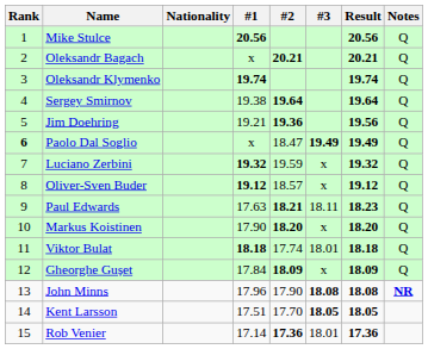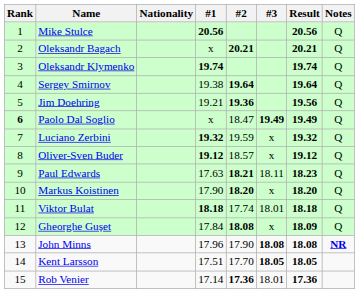 <table class="wikitable sortable" style="text-align:center">
 <tr>
 <th>Rank</th>
 <th>Name</th>
 <th>Nationality</th>
 <th>#1</th>
 <th>#2</th>
 <th>#3</th>
 <th>Result</th>
 <th>Notes</th>
 </tr>
 <tr bgcolor=ccffcc>
 <td>1</td>
 <td align="left"><a href='#'>Mike Stulce</a></td>
 <td align=left></td>
 <td><strong>20.56</strong></td>
 <td></td>
 <td></td>
 <td><strong>20.56</strong></td>
 <td>Q</td>
 </tr>
 <tr bgcolor=ccffcc>
 <td>2</td>
 <td align="left"><a href='#'>Oleksandr Bagach</a></td>
 <td align=left></td>
 <td>x</td>
 <td><strong>20.21</strong></td>
 <td></td>
 <td><strong>20.21</strong></td>
 <td>Q</td>
 </tr>
 <tr bgcolor=ccffcc>
 <td>3</td>
 <td align="left"><a href='#'>Oleksandr Klymenko</a></td>
 <td align=left></td>
 <td><strong>19.74</strong></td>
 <td></td>
 <td></td>
 <td><strong>19.74</strong></td>
 <td>Q</td>
 </tr>
 <tr bgcolor=ccffcc>
 <td>4</td>
 <td align="left"><a href='#'>Sergey Smirnov</a></td>
 <td align=left></td>
 <td>19.38</td>
 <td><strong>19.64</strong></td>
 <td></td>
 <td><strong>19.64</strong></td>
 <td>Q</td>
 </tr>
 <tr bgcolor=ccffcc>
 <td>5</td>
 <td align="left"><a href='#'>Jim Doehring</a></td>
 <td align=left></td>
 <td>19.21</td>
 <td><strong>19.36</strong></td>
 <td></td>
 <td><strong>19.56</strong></td>
 <td>Q</td>
 </tr>
 <tr bgcolor=ccffcc>
 <td><strong>6</strong></td>
 <td align="left"><a href='#'>Paolo Dal Soglio</a></td>
 <td align=left></td>
 <td>x</td>
 <td>18.47</td>
 <td><strong>19.49</strong></td>
 <td><strong>19.49</strong></td>
 <td>Q</td>
 </tr>
 <tr bgcolor=ccffcc>
 <td>7</td>
 <td align="left"><a href='#'>Luciano Zerbini</a></td>
 <td align=left></td>
 <td><strong>19.32</strong></td>
 <td>19.59</td>
 <td>x</td>
 <td><strong>19.32</strong></td>
 <td>Q</td>
 </tr>
 <tr bgcolor=ccffcc>
 <td>8</td>
 <td align="left"><a href='#'>Oliver-Sven Buder</a></td>
 <td align=left></td>
 <td><strong>19.12</strong></td>
 <td>18.57</td>
 <td>x</td>
 <td><strong>19.12</strong></td>
 <td>Q</td>
 </tr>
 <tr bgcolor=ccffcc>
 <td>9</td>
 <td align="left"><a href='#'>Paul Edwards</a></td>
 <td align=left></td>
 <td>17.63</td>
 <td><strong>18.21</strong></td>
 <td>18.11</td>
 <td><strong>18.23</strong></td>
 <td>Q</td>
 </tr>
 <tr bgcolor=ccffcc>
 <td>10</td>
 <td align="left"><a href='#'>Markus Koistinen</a></td>
 <td align=left></td>
 <td>17.90</td>
 <td><strong>18.20</strong></td>
 <td>x</td>
 <td><strong>18.20</strong></td>
 <td>Q</td>
 </tr>
 <tr bgcolor=ccffcc>
 <td>11</td>
 <td align="left"><a href='#'>Viktor Bulat</a></td>
 <td align=left></td>
 <td><strong>18.18</strong></td>
 <td>17.74</td>
 <td>18.01</td>
 <td><strong>18.18</strong></td>
 <td>Q</td>
 </tr>
 <tr bgcolor=ccffcc>
 <td>12</td>
 <td align="left"><a href='#'>Gheorghe Gușet</a></td>
 <td align=left></td>
 <td>17.84</td>
-<td><strong>18.09</strong></td>
+<td><strong>18.08</strong></td>
 <td>x</td>
 <td><strong>18.09</strong></td>
 <td>Q</td>
 </tr>
 <tr>
 <td>13</td>
 <td align="left"><a href='#'>John Minns</a></td>
 <td align=left></td>
 <td>17.96</td>
 <td>17.90</td>
 <td><strong>18.08</strong></td>
 <td><strong>18.08</strong></td>
 <td><strong><a href='#'>NR</a></strong></td>
 </tr>
 <tr>
 <td>14</td>
 <td align="left"><a href='#'>Kent Larsson</a></td>
 <td align=left></td>
 <td>17.51</td>
 <td>17.70</td>
 <td><strong>18.05</strong></td>
 <td><strong>18.05</strong></td>
 <td></td>
 </tr>
 <tr>
 <td>15</td>
 <td align="left"><a href='#'>Rob Venier</a></td>
 <td align=left></td>
 <td>17.14</td>
 <td><strong>17.36</strong></td>
 <td>18.01</td>
 <td><strong>17.36</strong></td>
 <td></td>
 </tr>
 </table>
